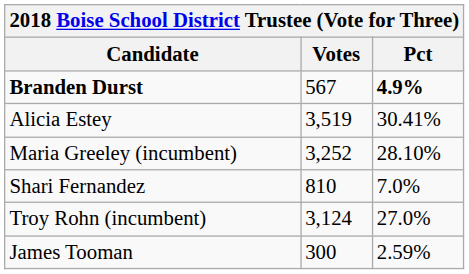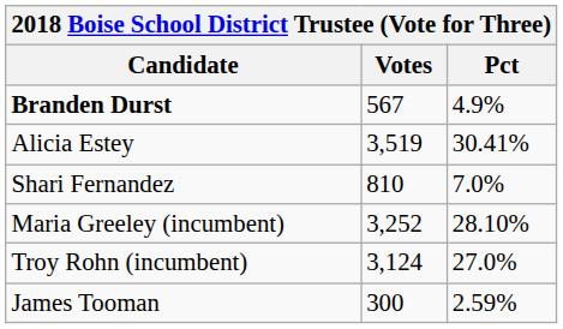 <table class="wikitable">
 <tr>
 <th colspan="3">2018 <a href='#'>Boise School District</a> Trustee (Vote for Three)</th>
 </tr>
 <tr>
 <th>Candidate</th>
 <th>Votes</th>
 <th>Pct</th>
 </tr>
 <tr>
 <td><strong>Branden Durst</strong></td>
 <td>567</td>
-<td><strong>4.9%</strong></td>
+<td>4.9%</td>
 </tr>
 <tr>
 <td>Alicia Estey</td>
 <td>3,519</td>
 <td>30.41%</td>
 </tr>
 <tr>
+<td>Shari Fernandez</td>
+<td>810</td>
+<td>7.0%</td>
+</tr>
+<tr>
 <td>Maria Greeley (incumbent)</td>
 <td>3,252</td>
 <td>28.10%</td>
-</tr>
-<tr>
-<td>Shari Fernandez</td>
-<td>810</td>
-<td>7.0%</td>
 </tr>
 <tr>
 <td>Troy Rohn (incumbent)</td>
 <td>3,124</td>
 <td>27.0%</td>
 </tr>
 <tr>
 <td>James Tooman</td>
 <td>300</td>
 <td>2.59%</td>
 </tr>
 </table>
